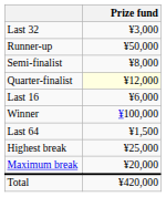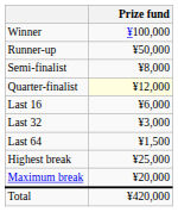 <table class="wikitable">
 <tr>
 <th style="width:110px;"></th>
 <th style="width:110px; text-align:right;">Prize fund</th>
 </tr>
 <tr>
-<td>Last 32</td>
-<td style="text-align:right;">¥3,000</td>
+<td>Winner</td>
+<td style="text-align:right;"><a href='#'>¥</a>100,000</td>
 </tr>
 <tr>
 <td>Runner-up</td>
 <td style="text-align:right;">¥50,000</td>
 </tr>
 <tr>
 <td>Semi-finalist</td>
 <td style="text-align:right;">¥8,000</td>
 </tr>
 <tr>
 <td>Quarter-finalist</td>
 <td style="background: lightyellow; text-align:right;">¥12,000</td>
 </tr>
 <tr>
 <td>Last 16</td>
 <td style="text-align:right;">¥6,000</td>
 </tr>
 <tr>
-<td>Winner</td>
-<td style="text-align:right;"><a href='#'>¥</a>100,000</td>
+<td>Last 32</td>
+<td style="text-align:right;">¥3,000</td>
 </tr>
 <tr>
 <td>Last 64</td>
 <td style="text-align:right;">¥1,500</td>
 </tr>
 <tr>
 <td>Highest break</td>
 <td style="text-align:right;">¥25,000</td>
 </tr>
 <tr>
 <td><a href='#'>Maximum break</a></td>
 <td style="text-align:right;">¥20,000</td>
 </tr>
 <tr style="border-top:medium solid">
 <td>Total</td>
 <td style="text-align:right;">¥420,000</td>
 </tr>
 </table>
